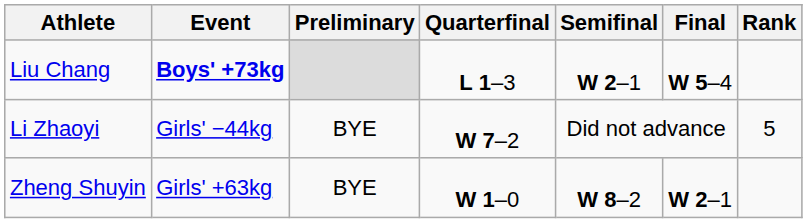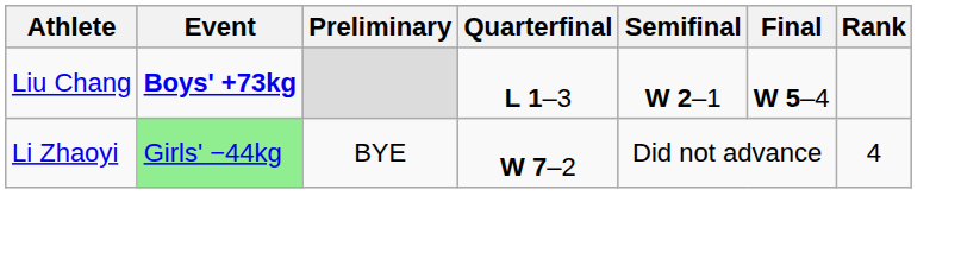 <table class="wikitable" style="text-align:left; font-size:90%">
 <tr>
 <th>Athlete</th>
 <th>Event</th>
 <th>Preliminary</th>
 <th>Quarterfinal</th>
 <th>Semifinal</th>
 <th>Final</th>
 <th>Rank</th>
 </tr>
 <tr>
 <td><a href='#'>Liu Chang</a></td>
 <td><strong><a href='#'>Boys' +73kg</a></strong></td>
 <td bgcolor=#DCDCDC></td>
 <td align=center> <br> <strong>L</strong> <strong>1</strong>–3</td>
 <td align=center> <br> <strong>W</strong> <strong>2</strong>–1</td>
 <td align=center> <br> <strong>W</strong> <strong>5</strong>–4</td>
 <td align=center></td>
 </tr>
 <tr>
 <td><a href='#'>Li Zhaoyi</a></td>
-<td><a href='#'>Girls' −44kg</a></td>
+<td style="background: lightgreen;"><a href='#'>Girls' −44kg</a></td>
 <td align=center>BYE</td>
 <td align=center> <br> <strong>W</strong> <strong>7</strong>–2</td>
 <td align=center colspan=2>Did not advance</td>
-<td align=center>5</td>
-</tr>
-<tr>
-<td><a href='#'>Zheng Shuyin</a></td>
-<td><a href='#'>Girls' +63kg</a></td>
-<td align=center>BYE</td>
-<td align=center> <br> <strong>W</strong> <strong>1</strong>–0</td>
-<td align=center> <br> <strong>W</strong> <strong>8</strong>–2</td>
-<td align=center> <br> <strong>W</strong> <strong>2</strong>–1</td>
-<td align=center></td>
+<td align=center>4</td>
 </tr>
 </table>
